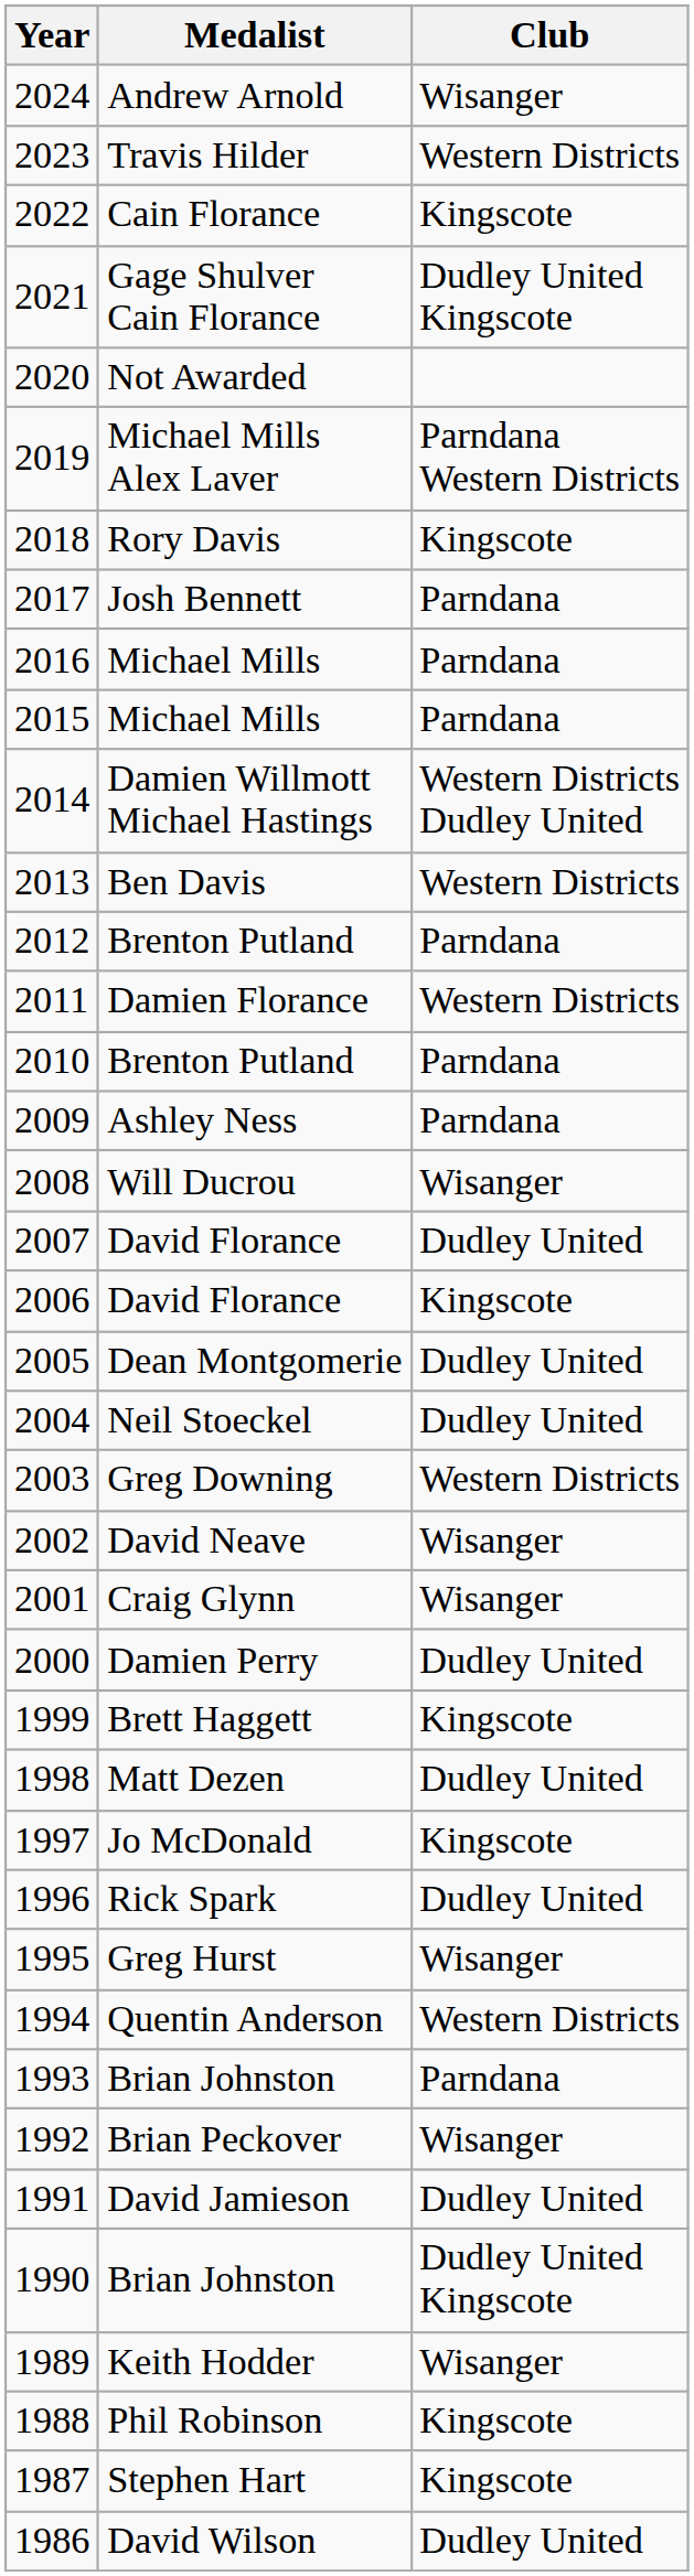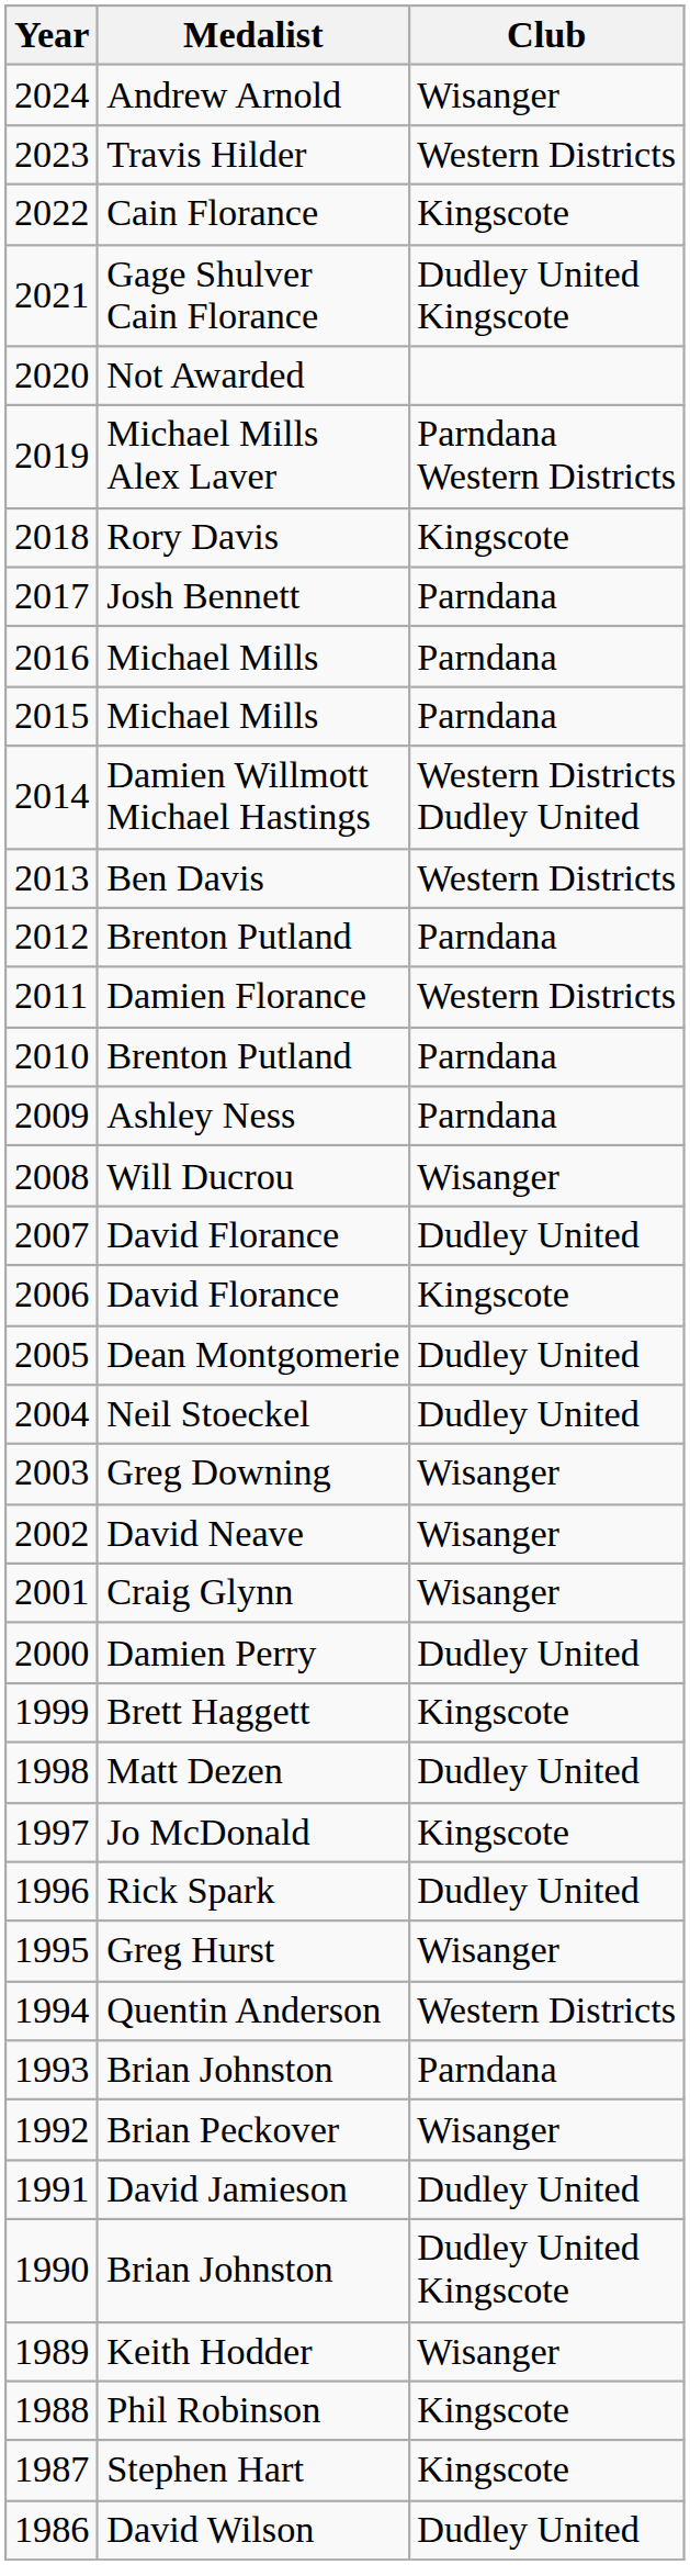 <table class="wikitable sortable">
 <tr>
 <th>Year</th>
 <th>Medalist</th>
 <th>Club</th>
 </tr>
 <tr>
 <td>2024</td>
 <td>Andrew Arnold</td>
 <td>Wisanger</td>
 </tr>
 <tr>
 <td>2023</td>
 <td>Travis Hilder</td>
 <td>Western Districts</td>
 </tr>
 <tr>
 <td>2022</td>
 <td>Cain Florance</td>
 <td>Kingscote</td>
 </tr>
 <tr>
 <td>2021</td>
 <td>Gage Shulver<br>Cain Florance</td>
 <td>Dudley United<br>Kingscote</td>
 </tr>
 <tr>
 <td>2020</td>
 <td>Not Awarded</td>
 </tr>
 <tr>
 <td>2019</td>
 <td>Michael Mills<br>Alex Laver</td>
 <td>Parndana<br>Western Districts</td>
 </tr>
 <tr>
 <td>2018</td>
 <td>Rory Davis</td>
 <td>Kingscote</td>
 </tr>
 <tr>
 <td>2017</td>
 <td>Josh Bennett</td>
 <td>Parndana</td>
 </tr>
 <tr>
 <td>2016</td>
 <td>Michael Mills</td>
 <td>Parndana</td>
 </tr>
 <tr>
 <td>2015</td>
 <td>Michael Mills</td>
 <td>Parndana</td>
 </tr>
 <tr>
 <td>2014</td>
 <td>Damien Willmott<br>Michael Hastings</td>
 <td>Western Districts<br>Dudley United</td>
 </tr>
 <tr>
 <td>2013</td>
 <td>Ben Davis</td>
 <td>Western Districts</td>
 </tr>
 <tr>
 <td>2012</td>
 <td>Brenton Putland</td>
 <td>Parndana</td>
 </tr>
 <tr>
 <td>2011</td>
 <td>Damien Florance</td>
 <td>Western Districts</td>
 </tr>
 <tr>
 <td>2010</td>
 <td>Brenton Putland</td>
 <td>Parndana</td>
 </tr>
 <tr>
 <td>2009</td>
 <td>Ashley Ness</td>
 <td>Parndana</td>
 </tr>
 <tr>
 <td>2008</td>
 <td>Will Ducrou</td>
 <td>Wisanger</td>
 </tr>
 <tr>
 <td>2007</td>
 <td>David Florance</td>
 <td>Dudley United</td>
 </tr>
 <tr>
 <td>2006</td>
 <td>David Florance</td>
 <td>Kingscote</td>
 </tr>
 <tr>
 <td>2005</td>
 <td>Dean Montgomerie</td>
 <td>Dudley United</td>
 </tr>
 <tr>
 <td>2004</td>
 <td>Neil Stoeckel</td>
 <td>Dudley United</td>
 </tr>
 <tr>
 <td>2003</td>
 <td>Greg Downing</td>
-<td>Western Districts</td>
+<td>Wisanger</td>
 </tr>
 <tr>
 <td>2002</td>
 <td>David Neave</td>
 <td>Wisanger</td>
 </tr>
 <tr>
 <td>2001</td>
 <td>Craig Glynn</td>
 <td>Wisanger</td>
 </tr>
 <tr>
 <td>2000</td>
 <td>Damien Perry</td>
 <td>Dudley United</td>
 </tr>
 <tr>
 <td>1999</td>
 <td>Brett Haggett</td>
 <td>Kingscote</td>
 </tr>
 <tr>
 <td>1998</td>
 <td>Matt Dezen</td>
 <td>Dudley United</td>
 </tr>
 <tr>
 <td>1997</td>
 <td>Jo McDonald</td>
 <td>Kingscote</td>
 </tr>
 <tr>
 <td>1996</td>
 <td>Rick Spark</td>
 <td>Dudley United</td>
 </tr>
 <tr>
 <td>1995</td>
 <td>Greg Hurst</td>
 <td>Wisanger</td>
 </tr>
 <tr>
 <td>1994</td>
 <td>Quentin Anderson</td>
 <td>Western Districts</td>
 </tr>
 <tr>
 <td>1993</td>
 <td>Brian Johnston</td>
 <td>Parndana</td>
 </tr>
 <tr>
 <td>1992</td>
 <td>Brian Peckover</td>
 <td>Wisanger</td>
 </tr>
 <tr>
 <td>1991</td>
 <td>David Jamieson</td>
 <td>Dudley United</td>
 </tr>
 <tr>
 <td>1990</td>
 <td>Brian Johnston</td>
 <td>Dudley United<br>Kingscote</td>
 </tr>
 <tr>
 <td>1989</td>
 <td>Keith Hodder</td>
 <td>Wisanger</td>
 </tr>
 <tr>
 <td>1988</td>
 <td>Phil Robinson</td>
 <td>Kingscote</td>
 </tr>
 <tr>
 <td>1987</td>
 <td>Stephen Hart</td>
 <td>Kingscote</td>
 </tr>
 <tr>
 <td>1986</td>
 <td>David Wilson</td>
 <td>Dudley United</td>
 </tr>
 </table>
